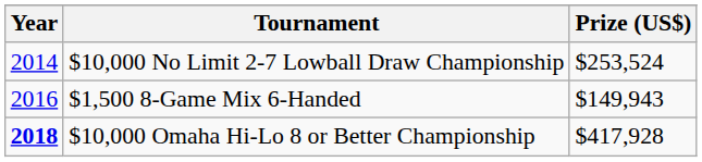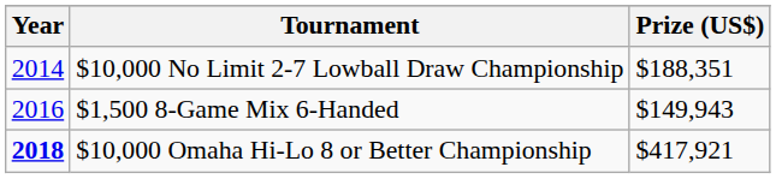 <table class="wikitable">
 <tr>
 </tr>
 <tr>
 <th>Year</th>
 <th>Tournament</th>
 <th>Prize (US$)</th>
 </tr>
 <tr>
 <td><a href='#'>2014</a></td>
 <td>$10,000 No Limit 2-7 Lowball Draw Championship</td>
-<td>$253,524</td>
+<td>$188,351</td>
 </tr>
 <tr>
 <td><a href='#'>2016</a></td>
 <td>$1,500 8-Game Mix 6-Handed</td>
 <td>$149,943</td>
 </tr>
 <tr>
 <td><strong><a href='#'>2018</a></strong></td>
 <td>$10,000 Omaha Hi-Lo 8 or Better Championship</td>
-<td>$417,928</td>
+<td>$417,921</td>
 </tr>
 </table>
